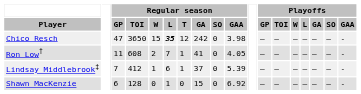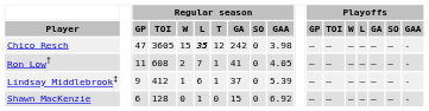 <table BORDER="0" CELLPADDING="3" CELLSPACING="2" ID="Table1">
 <tr ALIGN="center" bgcolor="#c0c0c0">
 <th ALIGN="center" colspan="1" bgcolor="#ffffff"> </th>
 <th ALIGN="center" rowspan="99" bgcolor="#ffffff"> </th>
 <th ALIGN="center" colspan="8">Regular season</th>
 <th ALIGN="center" rowspan="99" bgcolor="#ffffff"> </th>
 <th ALIGN="center" colspan="7">Playoffs</th>
 </tr>
 <tr ALIGN="center" bgcolor="#c0c0c0">
 <th ALIGN="center">Player</th>
 <th ALIGN="center">GP</th>
 <th ALIGN="center">TOI</th>
 <th ALIGN="center">W</th>
 <th ALIGN="center">L</th>
 <th ALIGN="center">T</th>
 <th ALIGN="center">GA</th>
 <th ALIGN="center">SO</th>
 <th ALIGN="center">GAA</th>
 <th ALIGN="center">GP</th>
 <th ALIGN="center">TOI</th>
 <th ALIGN="center">W</th>
 <th ALIGN="center">L</th>
 <th ALIGN="center">GA</th>
 <th ALIGN="center">SO</th>
 <th ALIGN="center">GAA</th>
 </tr>
 <tr bgcolor="#f0f0f0">
 <td><a href='#'>Chico Resch</a></td>
 <td>47</td>
-<td>3650</td>
+<td>3605</td>
 <td>15</td>
 <td><strong><em>35</em></strong></td>
 <td>12</td>
 <td>242</td>
 <td>0</td>
 <td>3.98</td>
 <td>–</td>
 <td>–</td>
 <td>–</td>
 <td>–</td>
 <td>–</td>
 <td>–</td>
 <td>-</td>
 </tr>
 <tr bgcolor="#e0e0e0">
 <td><a href='#'>Ron Low</a><sup>†</sup></td>
 <td>11</td>
 <td>608</td>
 <td>2</td>
 <td>7</td>
 <td>1</td>
 <td>41</td>
 <td>0</td>
 <td>4.05</td>
 <td>–</td>
 <td>–</td>
 <td>–</td>
 <td>–</td>
 <td>–</td>
 <td>–</td>
 <td>-</td>
 </tr>
 <tr bgcolor="#f0f0f0">
 <td><a href='#'>Lindsay Middlebrook</a><sup>‡</sup></td>
-<td>7</td>
+<td>9</td>
 <td>412</td>
 <td>1</td>
 <td>6</td>
 <td>1</td>
 <td>37</td>
 <td>0</td>
 <td>5.39</td>
 <td>–</td>
 <td>–</td>
 <td>–</td>
 <td>–</td>
 <td>–</td>
 <td>–</td>
 <td>-</td>
 </tr>
 <tr bgcolor="#e0e0e0">
 <td><a href='#'>Shawn MacKenzie</a></td>
 <td>6</td>
 <td>128</td>
 <td>0</td>
 <td>1</td>
 <td>0</td>
 <td>15</td>
 <td>0</td>
 <td>6.92</td>
 <td>–</td>
 <td>–</td>
 <td>–</td>
 <td>–</td>
 <td>–</td>
 <td>–</td>
 <td>-</td>
 </tr>
 </table>
